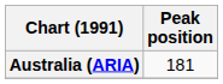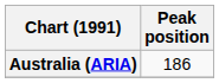 <table class="wikitable sortable plainrowheaders">
 <tr>
 <th>Chart (1991)</th>
 <th>Peak<br>position</th>
 </tr>
 <tr>
 <th scope="row">Australia (<a href='#'>ARIA</a>)</th>
-<td align="center">181</td>
+<td align="center">186</td>
 </tr>
 <tr>
 </tr>
 <tr>
 </tr>
 <tr>
 </tr>
 <tr>
 </tr>
 </table>
